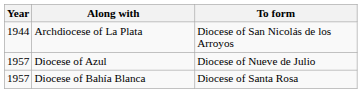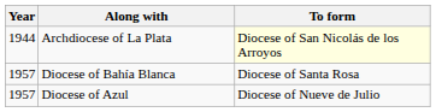 <table class="wikitable">
 <tr>
 <th>Year</th>
 <th width="225">Along with</th>
 <th width="225">To form</th>
 </tr>
 <tr valign="top">
 <td>1944</td>
 <td>Archdiocese of La Plata</td>
-<td>Diocese of San Nicolás de los Arroyos</td>
+<td style="background: lightyellow;">Diocese of San Nicolás de los Arroyos</td>
+</tr>
+<tr>
+<td>1957</td>
+<td>Diocese of Bahía Blanca</td>
+<td>Diocese of Santa Rosa</td>
 </tr>
 <tr>
 <td>1957</td>
 <td>Diocese of Azul</td>
 <td>Diocese of Nueve de Julio</td>
 </tr>
-<tr>
-<td>1957</td>
-<td>Diocese of Bahía Blanca</td>
-<td>Diocese of Santa Rosa</td>
-</tr>
 </table>
